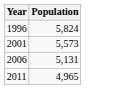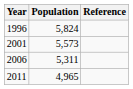 <table class="wikitable">
 <tr>
 <th>Year</th>
 <th>Population</th>
+<th>Reference</th>
 </tr>
 <tr>
 <td>1996</td>
 <td align="right">5,824</td>
+<td></td>
 </tr>
 <tr>
 <td>2001</td>
 <td align="right">5,573</td>
+<td></td>
 </tr>
 <tr>
 <td>2006</td>
-<td align="right">5,131</td>
+<td align="right">5,311</td>
+<td></td>
 </tr>
 <tr>
 <td>2011</td>
 <td align="right">4,965</td>
+<td></td>
 </tr>
 </table>
